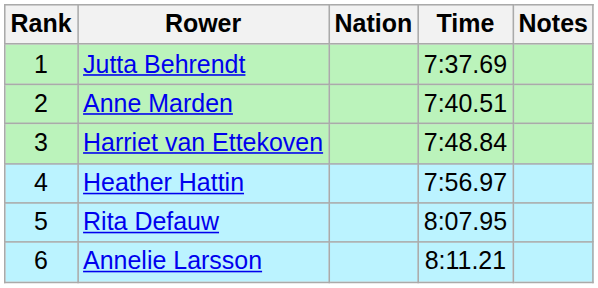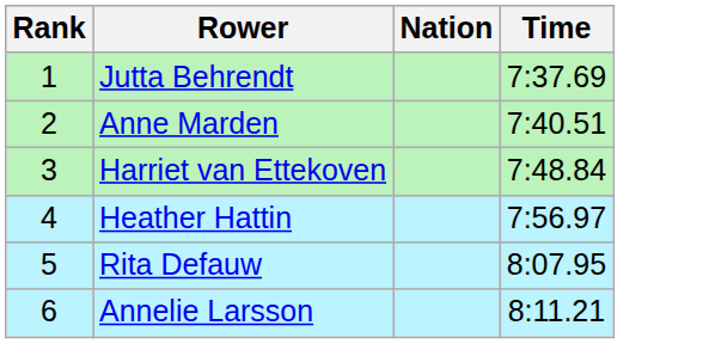 <table class="wikitable sortable" style="text-align:center">
 <tr>
 <th>Rank</th>
 <th>Rower</th>
 <th>Nation</th>
 <th>Time</th>
-<th>Notes</th>
 </tr>
 <tr bgcolor=bbf3bb>
 <td>1</td>
 <td align=left data-sort-value="Behrendt, Jutta"><a href='#'>Jutta Behrendt</a></td>
 <td align=left></td>
 <td>7:37.69</td>
-<td></td>
 </tr>
 <tr bgcolor=bbf3bb>
 <td>2</td>
 <td align=left data-sort-value="Marden, Anne"><a href='#'>Anne Marden</a></td>
 <td align=left></td>
 <td>7:40.51</td>
-<td></td>
 </tr>
 <tr bgcolor=bbf3bb>
 <td>3</td>
 <td align=left data-sort-value="Ettekoven, Harriet van"><a href='#'>Harriet van Ettekoven</a></td>
 <td align=left></td>
 <td>7:48.84</td>
-<td></td>
 </tr>
 <tr bgcolor=bbf3ff>
 <td>4</td>
 <td align=left data-sort-value="Hattin, Heather"><a href='#'>Heather Hattin</a></td>
 <td align=left></td>
 <td>7:56.97</td>
-<td></td>
 </tr>
 <tr bgcolor=bbf3ff>
 <td>5</td>
 <td align=left data-sort-value="Defauw, Rita"><a href='#'>Rita Defauw</a></td>
 <td align=left></td>
 <td>8:07.95</td>
-<td></td>
 </tr>
 <tr bgcolor=bbf3ff>
 <td>6</td>
 <td align=left data-sort-value="Larsson, Annelie"><a href='#'>Annelie Larsson</a></td>
 <td align=left></td>
 <td>8:11.21</td>
-<td></td>
 </tr>
 </table>
